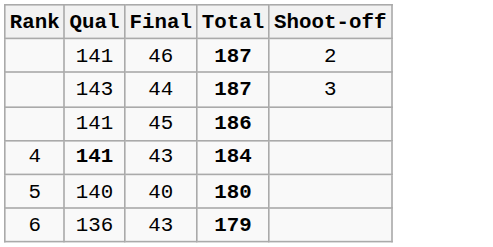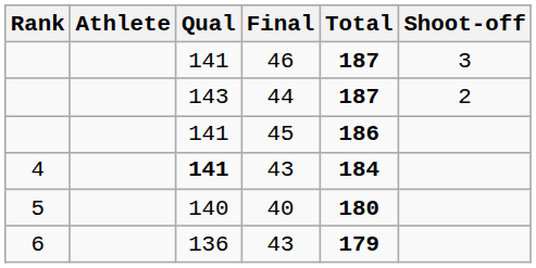 <table class="wikitable sortable" style="text-align: center">
 <tr>
 <th>Rank</th>
+<th>Athlete</th>
 <th>Qual</th>
 <th>Final</th>
 <th>Total</th>
 <th>Shoot-off</th>
 </tr>
 <tr>
 <td></td>
+<td align=left></td>
 <td>141</td>
 <td>46</td>
+<td><strong>187</strong></td>
+<td>3</td>
+</tr>
+<tr>
+<td></td>
+<td align=left></td>
+<td>143</td>
+<td>44</td>
 <td><strong>187</strong></td>
 <td>2</td>
 </tr>
 <tr>
 <td></td>
-<td>143</td>
-<td>44</td>
-<td><strong>187</strong></td>
-<td>3</td>
-</tr>
-<tr>
-<td></td>
+<td align=left></td>
 <td>141</td>
 <td>45</td>
 <td><strong>186</strong></td>
 <td></td>
 </tr>
 <tr>
 <td>4</td>
+<td align=left></td>
 <td><strong>141</strong></td>
 <td>43</td>
 <td><strong>184</strong></td>
 <td></td>
 </tr>
 <tr>
 <td>5</td>
+<td align=left></td>
 <td>140</td>
 <td>40</td>
 <td><strong>180</strong></td>
 <td></td>
 </tr>
 <tr>
 <td>6</td>
+<td align=left></td>
 <td>136</td>
 <td>43</td>
 <td><strong>179</strong></td>
 <td></td>
 </tr>
 </table>
